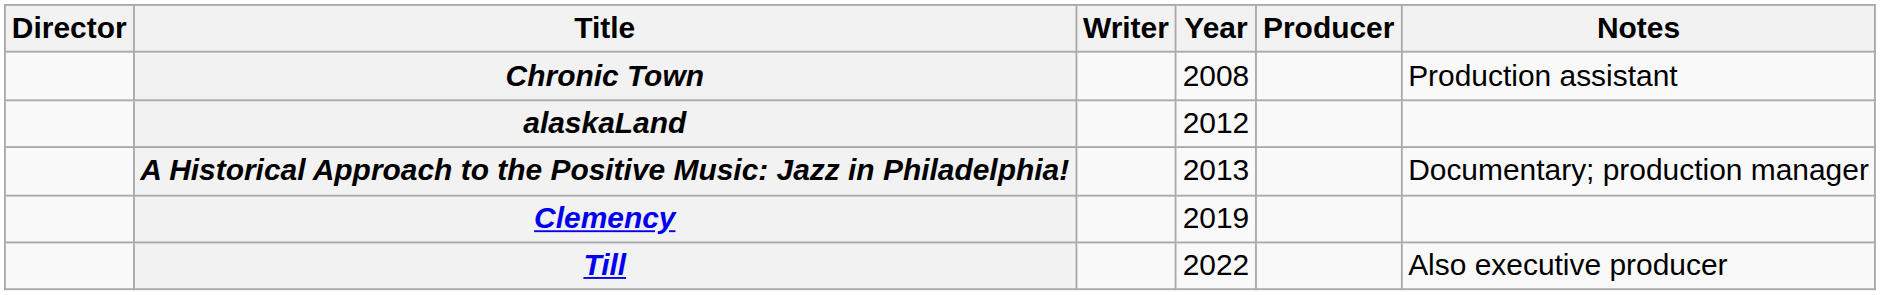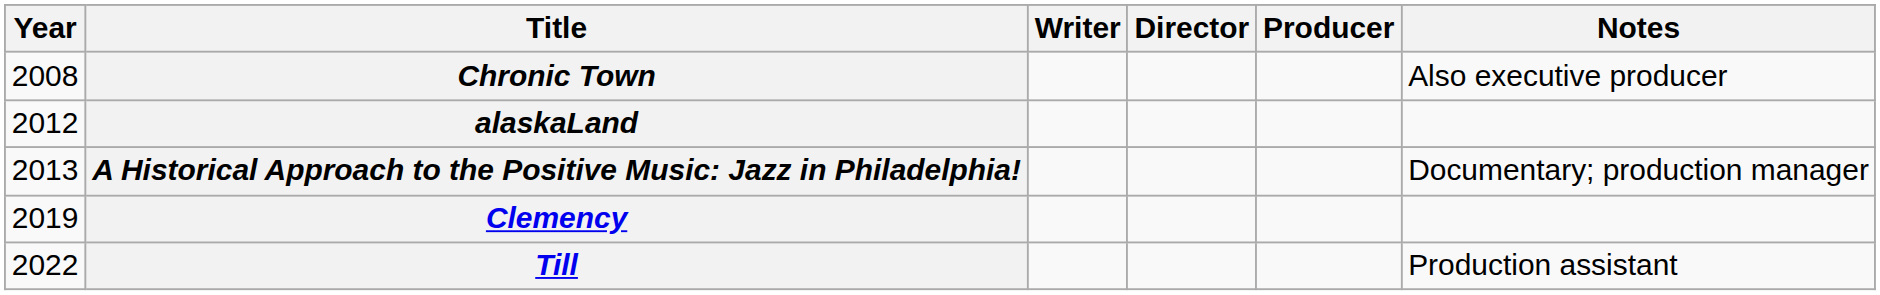 <table class="wikitable plainrowheaders">
 <tr>
-<th scope=col>Director</th>
+<th scope=col>Year</th>
 <th scope=col>Title</th>
 <th scope=col>Writer</th>
-<th scope=col>Year</th>
+<th scope=col>Director</th>
 <th scope=col>Producer</th>
 <th scope=col class="unsortable">Notes</th>
 </tr>
 <tr>
-<td></td>
+<td>2008</td>
 <th scope=row><em>Chronic Town</em></th>
 <td></td>
-<td>2008</td>
 <td></td>
-<td>Production assistant</td>
+<td></td>
+<td>Also executive producer</td>
 </tr>
 <tr>
-<td></td>
+<td>2012</td>
 <th scope=row><em>alaskaLand</em></th>
 <td></td>
-<td>2012</td>
+<td></td>
 <td></td>
 <td></td>
 </tr>
 <tr>
-<td></td>
+<td>2013</td>
 <th scope=row><em>A Historical Approach to the Positive Music: Jazz in Philadelphia!</em></th>
 <td></td>
-<td>2013</td>
+<td></td>
 <td></td>
 <td>Documentary; production manager</td>
 </tr>
 <tr>
-<td></td>
+<td>2019</td>
 <th scope=row><em><a href='#'>Clemency</a></em></th>
 <td></td>
-<td>2019</td>
+<td></td>
 <td></td>
 <td></td>
 </tr>
 <tr>
-<td></td>
+<td>2022</td>
 <th scope=row><em><a href='#'>Till</a></em></th>
 <td></td>
-<td>2022</td>
 <td></td>
-<td>Also executive producer</td>
+<td></td>
+<td>Production assistant</td>
 </tr>
 </table>
